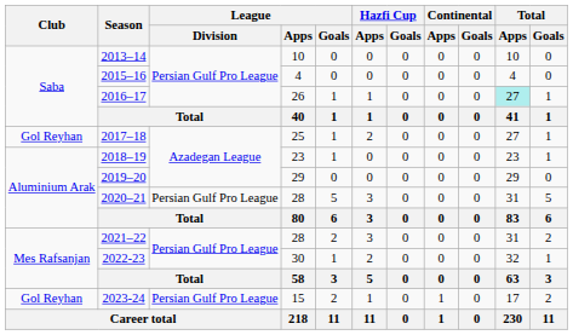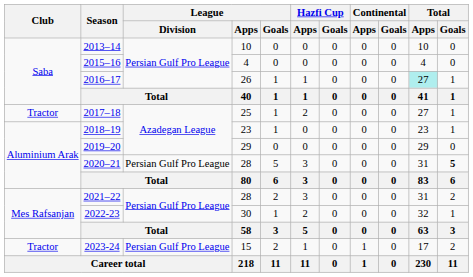 <table class="wikitable" style="text-align: center;">
 <tr>
 <th rowspan="2">Club</th>
 <th rowspan="2">Season</th>
 <th colspan="3">League</th>
 <th colspan="2"><a href='#'>Hazfi Cup</a></th>
 <th colspan="2">Continental</th>
 <th colspan="2">Total</th>
 </tr>
 <tr>
 <th>Division</th>
 <th>Apps</th>
 <th>Goals</th>
 <th>Apps</th>
 <th>Goals</th>
 <th>Apps</th>
 <th>Goals</th>
 <th>Apps</th>
 <th>Goals</th>
 </tr>
 <tr>
 <td rowspan="4"><a href='#'>Saba</a></td>
 <td><a href='#'>2013–14</a></td>
 <td rowspan="3"><a href='#'>Persian Gulf Pro League</a></td>
 <td>10</td>
 <td>0</td>
 <td>0</td>
 <td>0</td>
 <td>0</td>
 <td>0</td>
 <td>10</td>
 <td>0</td>
 </tr>
 <tr>
 <td><a href='#'>2015–16</a></td>
 <td>4</td>
 <td>0</td>
 <td>0</td>
 <td>0</td>
 <td>0</td>
 <td>0</td>
 <td>4</td>
 <td>0</td>
 </tr>
 <tr>
 <td><a href='#'>2016–17</a></td>
 <td>26</td>
 <td>1</td>
 <td>1</td>
 <td>0</td>
 <td>0</td>
 <td>0</td>
 <td style="background: paleturquoise;">27</td>
 <td>1</td>
 </tr>
 <tr>
 <th colspan="2">Total</th>
 <th>40</th>
 <th>1</th>
 <th>1</th>
 <th>0</th>
 <th>0</th>
 <th>0</th>
 <th>41</th>
 <th>1</th>
 </tr>
 <tr>
-<td><a href='#'>Gol Reyhan</a></td>
+<td><a href='#'>Tractor</a></td>
 <td><a href='#'>2017–18</a></td>
 <td rowspan="3"><a href='#'>Azadegan League</a></td>
 <td>25</td>
 <td>1</td>
 <td>2</td>
 <td>0</td>
 <td>0</td>
 <td>0</td>
 <td>27</td>
 <td>1</td>
 </tr>
 <tr>
 <td rowspan="4"><a href='#'>Aluminium Arak</a></td>
 <td><a href='#'>2018–19</a></td>
 <td>23</td>
 <td>1</td>
 <td>0</td>
 <td>0</td>
 <td>0</td>
 <td>0</td>
 <td>23</td>
 <td>1</td>
 </tr>
 <tr>
 <td><a href='#'>2019–20</a></td>
 <td>29</td>
 <td>0</td>
 <td>0</td>
 <td>0</td>
 <td>0</td>
 <td>0</td>
 <td>29</td>
 <td>0</td>
 </tr>
 <tr>
 <td><a href='#'>2020–21</a></td>
 <td>Persian Gulf Pro League</td>
 <td>28</td>
 <td>5</td>
 <td>3</td>
 <td>0</td>
 <td>0</td>
 <td>0</td>
 <td>31</td>
-<td>5</td>
+<td><strong>5</strong></td>
 </tr>
 <tr>
 <th colspan="2">Total</th>
 <th>80</th>
 <th>6</th>
 <th>3</th>
 <th>0</th>
 <th>0</th>
 <th>0</th>
 <th>83</th>
 <th>6</th>
 </tr>
 <tr>
 <td rowspan="3"><a href='#'>Mes Rafsanjan</a></td>
 <td><a href='#'>2021–22</a></td>
 <td rowspan="2"><a href='#'>Persian Gulf Pro League</a></td>
 <td>28</td>
 <td>2</td>
 <td>3</td>
 <td>0</td>
 <td>0</td>
 <td>0</td>
 <td>31</td>
 <td>2</td>
 </tr>
 <tr>
 <td><a href='#'>2022-23</a></td>
 <td>30</td>
 <td>1</td>
 <td>2</td>
 <td>0</td>
 <td>0</td>
 <td>0</td>
 <td>32</td>
 <td>1</td>
 </tr>
 <tr>
 <th colspan=2>Total</th>
 <th>58</th>
 <th>3</th>
 <th>5</th>
 <th>0</th>
 <th>0</th>
 <th>0</th>
 <th>63</th>
 <th>3</th>
 </tr>
 <tr>
-<td><a href='#'>Gol Reyhan</a></td>
+<td><a href='#'>Tractor</a></td>
 <td><a href='#'>2023-24</a></td>
 <td><a href='#'>Persian Gulf Pro League</a></td>
 <td>15</td>
 <td>2</td>
 <td>1</td>
 <td>0</td>
 <td>1</td>
 <td>0</td>
 <td>17</td>
 <td>2</td>
 </tr>
 <tr>
 <th colspan="3">Career total</th>
 <th>218</th>
 <th>11</th>
 <th>11</th>
 <th>0</th>
 <th>1</th>
 <th>0</th>
 <th>230</th>
 <th>11</th>
 </tr>
 </table>
